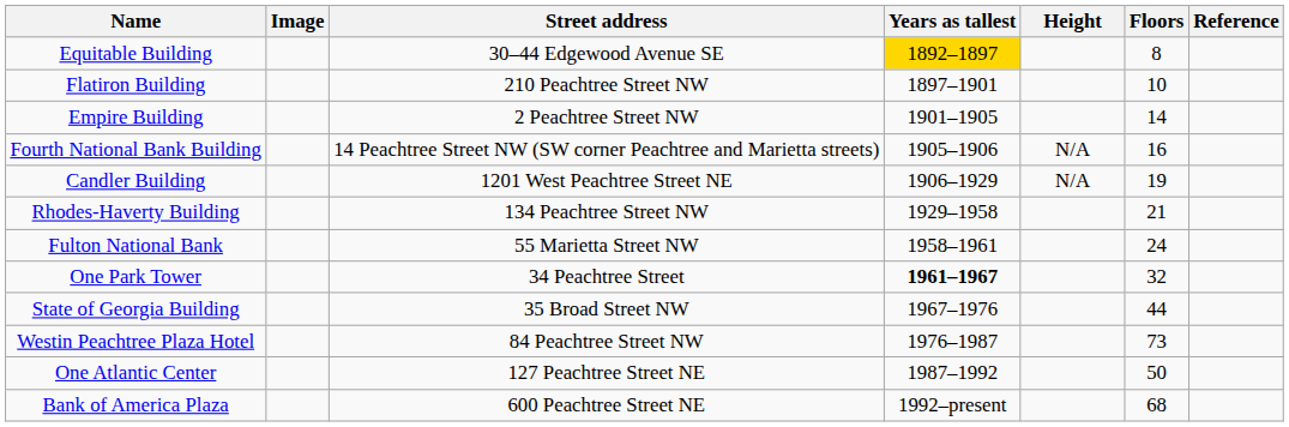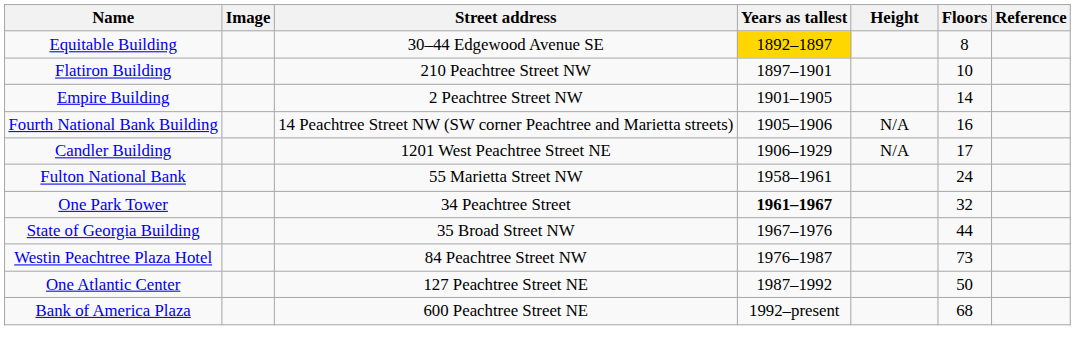 <table class="wikitable sortable" style="text-align:center">
 <tr>
 <th>Name</th>
 <th>Image</th>
 <th>Street address</th>
 <th>Years as tallest</th>
 <th width="75">Height<br></th>
 <th>Floors</th>
 <th class="unsortable">Reference</th>
 </tr>
 <tr>
 <td><a href='#'>Equitable Building</a></td>
 <td></td>
 <td>30–44 Edgewood Avenue SE</td>
 <td style="background: gold;">1892–1897</td>
 <td></td>
 <td>8</td>
 <td></td>
 </tr>
 <tr>
 <td><a href='#'>Flatiron Building</a></td>
 <td></td>
 <td>210 Peachtree Street NW</td>
 <td>1897–1901</td>
 <td></td>
 <td>10</td>
 <td></td>
 </tr>
 <tr>
 <td><a href='#'>Empire Building</a></td>
 <td></td>
 <td>2 Peachtree Street NW</td>
 <td>1901–1905</td>
 <td></td>
 <td>14</td>
 <td></td>
 </tr>
 <tr>
 <td><a href='#'>Fourth National Bank Building</a></td>
 <td></td>
 <td>14 Peachtree Street NW (SW corner Peachtree and Marietta streets)</td>
 <td>1905–1906</td>
 <td>N/A</td>
 <td>16</td>
 <td></td>
 </tr>
 <tr>
 <td><a href='#'>Candler Building</a></td>
 <td></td>
 <td>1201 West Peachtree Street NE</td>
 <td>1906–1929</td>
 <td>N/A</td>
-<td>19</td>
-<td></td>
-</tr>
-<tr>
-<td><a href='#'>Rhodes-Haverty Building</a></td>
-<td></td>
-<td>134 Peachtree Street NW</td>
-<td>1929–1958</td>
-<td></td>
-<td>21</td>
+<td>17</td>
 <td></td>
 </tr>
 <tr>
 <td><a href='#'>Fulton National Bank</a></td>
 <td></td>
 <td>55 Marietta Street NW</td>
 <td>1958–1961</td>
 <td></td>
 <td>24</td>
 <td></td>
 </tr>
 <tr>
 <td><a href='#'>One Park Tower</a></td>
 <td></td>
 <td>34 Peachtree Street</td>
 <td><strong>1961–1967</strong></td>
 <td></td>
 <td>32</td>
 <td></td>
 </tr>
 <tr>
 <td><a href='#'>State of Georgia Building</a></td>
 <td></td>
 <td>35 Broad Street NW</td>
 <td>1967–1976</td>
 <td></td>
 <td>44</td>
 <td></td>
 </tr>
 <tr>
 <td><a href='#'>Westin Peachtree Plaza Hotel</a></td>
 <td></td>
 <td>84 Peachtree Street NW</td>
 <td>1976–1987</td>
 <td></td>
 <td>73</td>
 <td></td>
 </tr>
 <tr>
 <td><a href='#'>One Atlantic Center</a></td>
 <td></td>
 <td>127 Peachtree Street NE</td>
 <td>1987–1992</td>
 <td></td>
 <td>50</td>
 <td></td>
 </tr>
 <tr>
 <td><a href='#'>Bank of America Plaza</a></td>
 <td></td>
 <td>600 Peachtree Street NE</td>
 <td>1992–present</td>
 <td></td>
 <td>68</td>
 <td></td>
 </tr>
 </table>
